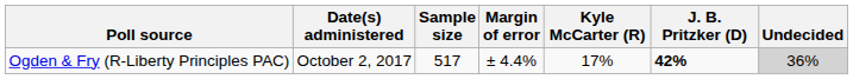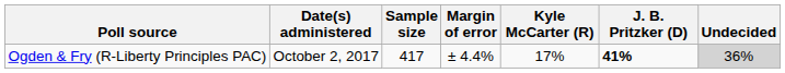 <table class="wikitable">
 <tr valign=bottom>
 <th>Poll source</th>
 <th>Date(s)<br>administered</th>
 <th>Sample<br>size</th>
 <th>Margin<br>of error</th>
 <th style="width:100px;">Kyle<br>McCarter (R)</th>
 <th style="width:100px;">J. B.<br>Pritzker (D)</th>
 <th>Undecided</th>
 </tr>
 <tr>
 <td><a href='#'>Ogden & Fry</a> (R-Liberty Principles PAC)</td>
 <td align=center>October 2, 2017</td>
-<td align=center>517</td>
+<td align=center>417</td>
 <td align=center>± 4.4%</td>
 <td align=center>17%</td>
-<td><strong>42%</strong></td>
+<td><strong>41%</strong></td>
 <td align=center style="background: lightgrey;">36%</td>
 </tr>
 </table>
